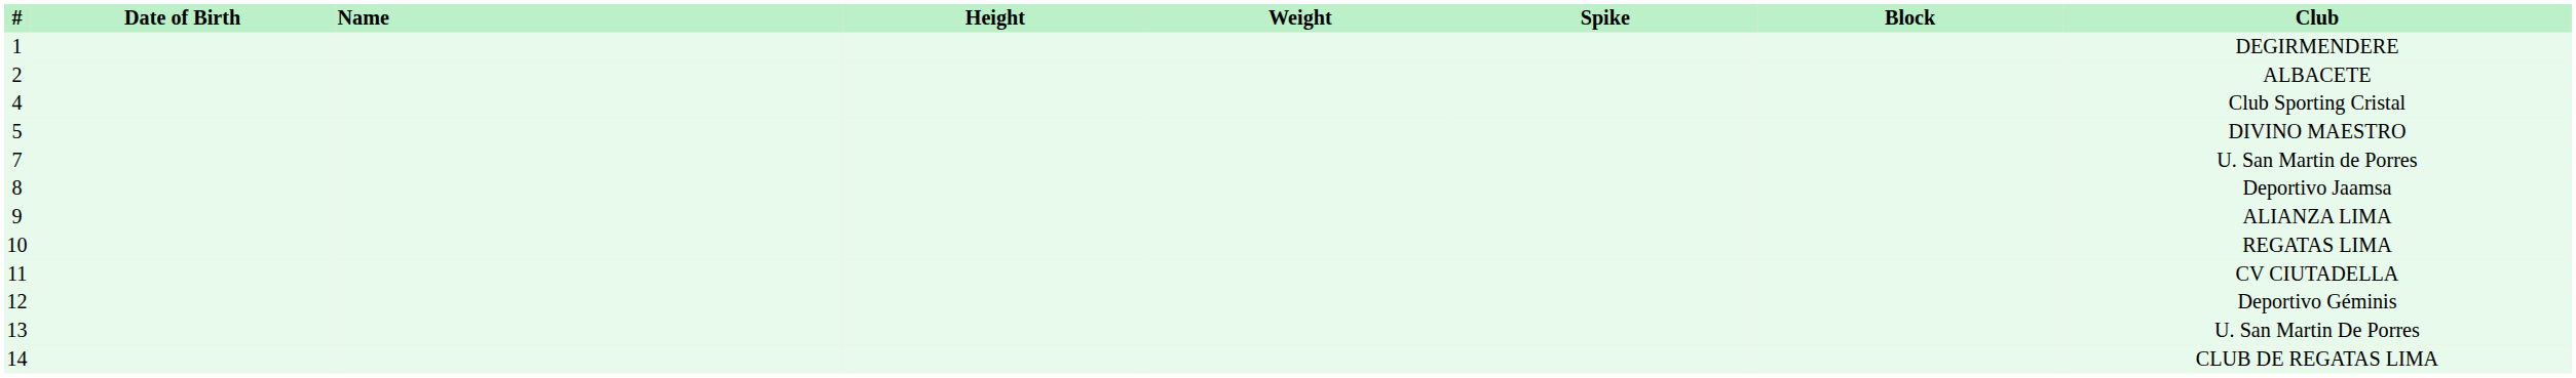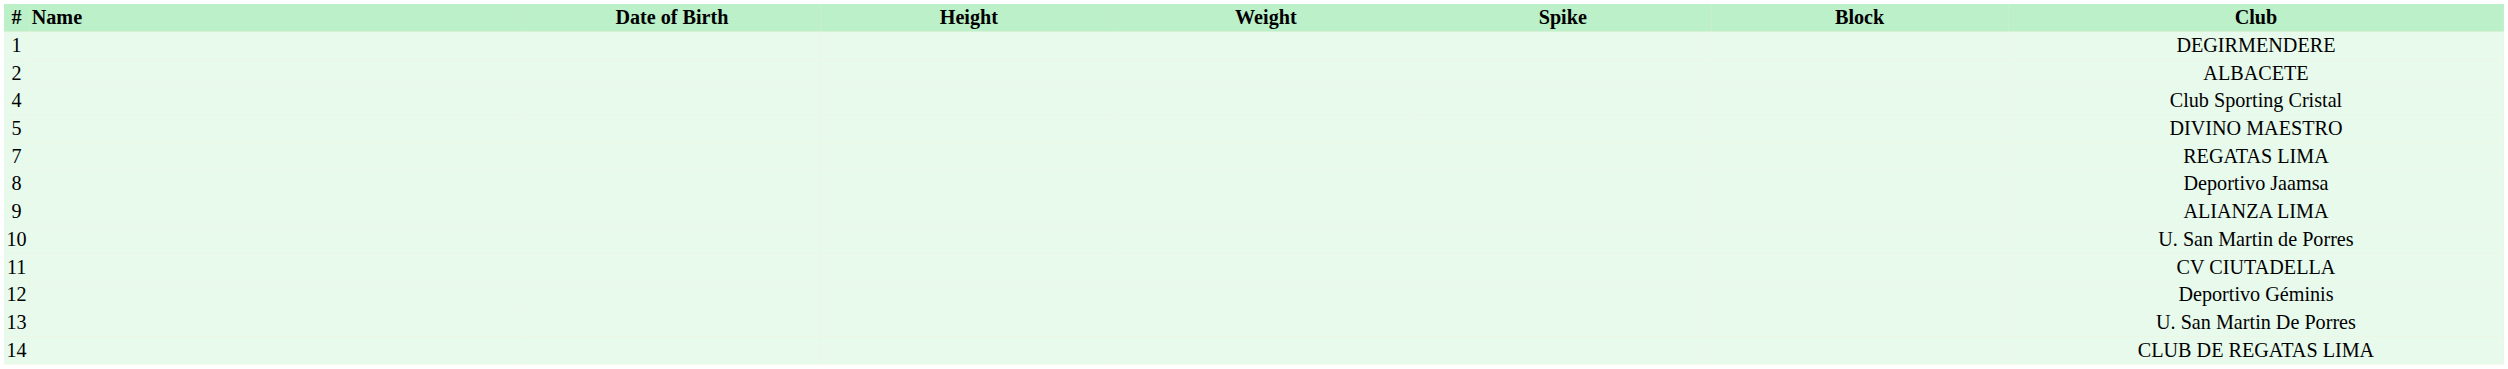 <table border=0 cellpadding=2 cellspacing=0  |- bgcolor=#FFECCE style=text-align:center; font-size:90%; width=100%>
 <tr bgcolor=#BBF0C9>
 <th>#</th>
+<th align=left width=20%>Name</th>
 <th width=12%>Date of Birth</th>
-<th align=left width=20%>Name</th>
 <th width=12%>Height</th>
 <th width=12%>Weight</th>
 <th width=12%>Spike</th>
 <th width=12%>Block</th>
 <th width=20%>Club</th>
 </tr>
 <tr bgcolor=#E7FAEC>
 <td>1</td>
+<td align=left></td>
 <td align=right></td>
-<td align=left></td>
 <td></td>
 <td></td>
 <td></td>
 <td></td>
 <td>DEGIRMENDERE</td>
 </tr>
 <tr bgcolor=#E7FAEC>
 <td>2</td>
+<td align=left></td>
 <td align=right></td>
-<td align=left></td>
 <td></td>
 <td></td>
 <td></td>
 <td></td>
 <td>ALBACETE</td>
 </tr>
 <tr bgcolor=#E7FAEC>
 <td>4</td>
+<td align=left></td>
 <td align=right></td>
-<td align=left></td>
 <td></td>
 <td></td>
 <td></td>
 <td></td>
 <td>Club Sporting Cristal</td>
 </tr>
 <tr bgcolor=#E7FAEC>
 <td>5</td>
+<td align=left></td>
 <td align=right></td>
-<td align=left></td>
 <td></td>
 <td></td>
 <td></td>
 <td></td>
 <td>DIVINO MAESTRO</td>
 </tr>
 <tr bgcolor=#E7FAEC>
 <td>7</td>
+<td align=left></td>
 <td align=right></td>
-<td align=left></td>
 <td></td>
 <td></td>
 <td></td>
 <td></td>
-<td>U. San Martin de Porres</td>
+<td>REGATAS LIMA</td>
 </tr>
 <tr bgcolor=#E7FAEC>
 <td>8</td>
+<td align=left></td>
 <td align=right></td>
-<td align=left></td>
 <td></td>
 <td></td>
 <td></td>
 <td></td>
 <td>Deportivo Jaamsa</td>
 </tr>
 <tr bgcolor=#E7FAEC>
 <td>9</td>
+<td align=left></td>
 <td align=right></td>
-<td align=left></td>
 <td></td>
 <td></td>
 <td></td>
 <td></td>
 <td>ALIANZA LIMA</td>
 </tr>
 <tr bgcolor=#E7FAEC>
 <td>10</td>
+<td align=left></td>
 <td align=right></td>
-<td align=left></td>
 <td></td>
 <td></td>
 <td></td>
 <td></td>
-<td>REGATAS LIMA</td>
+<td>U. San Martin de Porres</td>
 </tr>
 <tr bgcolor=#E7FAEC>
 <td>11</td>
+<td align=left></td>
 <td align=right></td>
-<td align=left></td>
 <td></td>
 <td></td>
 <td></td>
 <td></td>
 <td>CV CIUTADELLA</td>
 </tr>
 <tr bgcolor=#E7FAEC>
 <td>12</td>
+<td align=left></td>
 <td align=right></td>
-<td align=left></td>
 <td></td>
 <td></td>
 <td></td>
 <td></td>
 <td>Deportivo Géminis</td>
 </tr>
 <tr bgcolor=#E7FAEC>
 <td>13</td>
+<td align=left></td>
 <td align=right></td>
-<td align=left></td>
 <td></td>
 <td></td>
 <td></td>
 <td></td>
 <td>U. San Martin De Porres</td>
 </tr>
 <tr bgcolor=#E7FAEC>
 <td>14</td>
+<td align=left></td>
 <td align=right></td>
-<td align=left></td>
 <td></td>
 <td></td>
 <td></td>
 <td></td>
 <td>CLUB DE REGATAS LIMA</td>
 </tr>
 </table>
